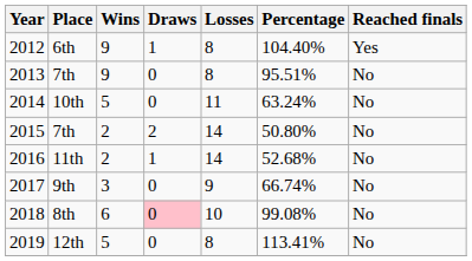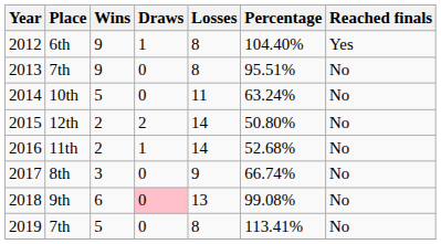 <table class="wikitable">
 <tr>
 <th>Year</th>
 <th>Place</th>
 <th>Wins</th>
 <th>Draws</th>
 <th>Losses</th>
 <th>Percentage</th>
 <th>Reached finals</th>
 </tr>
 <tr>
 <td>2012</td>
 <td>6th</td>
 <td>9</td>
 <td>1</td>
 <td>8</td>
 <td>104.40%</td>
 <td>Yes</td>
 </tr>
 <tr>
 <td>2013</td>
 <td>7th</td>
 <td>9</td>
 <td>0</td>
 <td>8</td>
 <td>95.51%</td>
 <td>No</td>
 </tr>
 <tr>
 <td>2014</td>
 <td>10th</td>
 <td>5</td>
 <td>0</td>
 <td>11</td>
 <td>63.24%</td>
 <td>No</td>
 </tr>
 <tr>
 <td>2015</td>
-<td>7th</td>
+<td>12th</td>
 <td>2</td>
 <td>2</td>
 <td>14</td>
 <td>50.80%</td>
 <td>No</td>
 </tr>
 <tr>
 <td>2016</td>
 <td>11th</td>
 <td>2</td>
 <td>1</td>
 <td>14</td>
 <td>52.68%</td>
 <td>No</td>
 </tr>
 <tr>
 <td>2017</td>
-<td>9th</td>
+<td>8th</td>
 <td>3</td>
 <td>0</td>
 <td>9</td>
 <td>66.74%</td>
 <td>No</td>
 </tr>
 <tr>
 <td>2018</td>
-<td>8th</td>
+<td>9th</td>
 <td>6</td>
 <td style="background: pink;">0</td>
-<td>10</td>
+<td>13</td>
 <td>99.08%</td>
 <td>No</td>
 </tr>
 <tr>
 <td>2019</td>
-<td>12th</td>
+<td>7th</td>
 <td>5</td>
 <td>0</td>
 <td>8</td>
 <td>113.41%</td>
 <td>No</td>
 </tr>
 <tr>
 </tr>
 </table>
